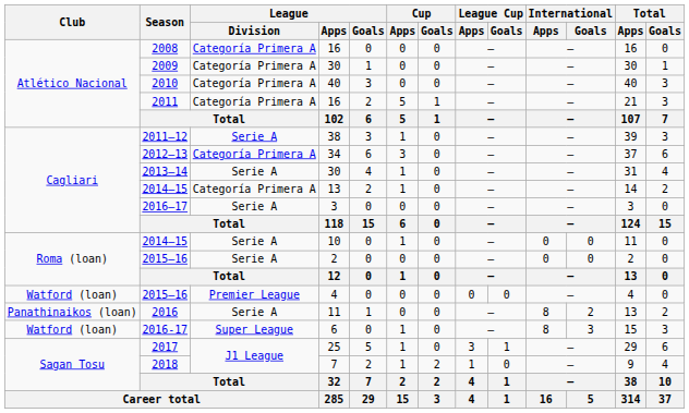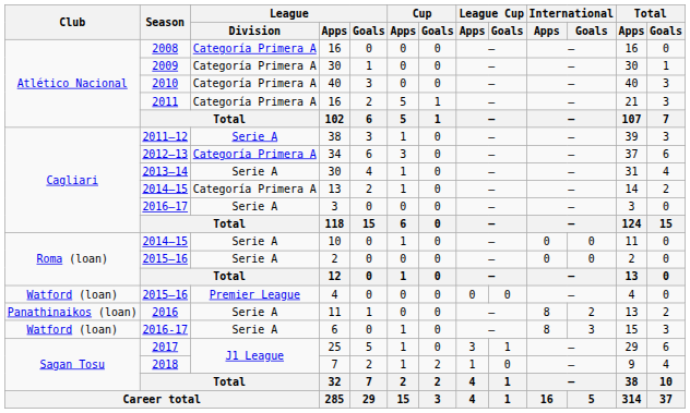 <table class="wikitable" style="text-align: center;">
 <tr>
 <th rowspan=2>Club</th>
 <th rowspan=2>Season</th>
 <th colspan=3>League</th>
 <th colspan=2>Cup</th>
 <th colspan=2>League Cup</th>
 <th colspan=2>International</th>
 <th colspan=2>Total</th>
 </tr>
 <tr>
 <th>Division</th>
 <th>Apps</th>
 <th>Goals</th>
 <th>Apps</th>
 <th>Goals</th>
 <th>Apps</th>
 <th>Goals</th>
 <th>Apps</th>
 <th>Goals</th>
 <th>Apps</th>
 <th>Goals</th>
 </tr>
 <tr>
 <td rowspan=5><a href='#'>Atlético Nacional</a></td>
 <td><a href='#'>2008</a></td>
 <td><a href='#'>Categoría Primera A</a></td>
 <td>16</td>
 <td>0</td>
 <td>0</td>
 <td>0</td>
 <td colspan="2">—</td>
 <td colspan="2">—</td>
 <td>16</td>
 <td>0</td>
 </tr>
 <tr>
 <td><a href='#'>2009</a></td>
 <td>Categoría Primera A</td>
 <td>30</td>
 <td>1</td>
 <td>0</td>
 <td>0</td>
 <td colspan="2">—</td>
 <td colspan="2">—</td>
 <td>30</td>
 <td>1</td>
 </tr>
 <tr>
 <td><a href='#'>2010</a></td>
 <td>Categoría Primera A</td>
 <td>40</td>
 <td>3</td>
 <td>0</td>
 <td>0</td>
 <td colspan="2">—</td>
 <td colspan="2">—</td>
 <td>40</td>
 <td>3</td>
 </tr>
 <tr>
 <td><a href='#'>2011</a></td>
 <td>Categoría Primera A</td>
 <td>16</td>
 <td>2</td>
 <td>5</td>
 <td>1</td>
 <td colspan="2">—</td>
 <td colspan="2">—</td>
 <td>21</td>
 <td>3</td>
 </tr>
 <tr>
 <th colspan=2>Total</th>
 <th>102</th>
 <th>6</th>
 <th>5</th>
 <th>1</th>
 <th colspan="2">—</th>
 <th colspan="2">—</th>
 <th>107</th>
 <th>7</th>
 </tr>
 <tr>
 <td rowspan=6><a href='#'>Cagliari</a></td>
 <td><a href='#'>2011–12</a></td>
 <td><a href='#'>Serie A</a></td>
 <td>38</td>
 <td>3</td>
 <td>1</td>
 <td>0</td>
 <td colspan="2">—</td>
 <td colspan="2">—</td>
 <td>39</td>
 <td>3</td>
 </tr>
 <tr>
 <td><a href='#'>2012–13</a></td>
 <td><a href='#'>Categoría Primera A</a></td>
 <td>34</td>
 <td>6</td>
 <td>3</td>
 <td>0</td>
 <td colspan="2">—</td>
 <td colspan="2">—</td>
 <td>37</td>
 <td>6</td>
 </tr>
 <tr>
 <td><a href='#'>2013–14</a></td>
 <td>Serie A</td>
 <td>30</td>
 <td>4</td>
 <td>1</td>
 <td>0</td>
 <td colspan="2">—</td>
 <td colspan="2">—</td>
 <td>31</td>
 <td>4</td>
 </tr>
 <tr>
 <td><a href='#'>2014–15</a></td>
 <td>Categoría Primera A</td>
 <td>13</td>
 <td>2</td>
 <td>1</td>
 <td>0</td>
 <td colspan="2">—</td>
 <td colspan="2">—</td>
 <td>14</td>
 <td>2</td>
 </tr>
 <tr>
 <td><a href='#'>2016–17</a></td>
 <td>Serie A</td>
 <td>3</td>
 <td>0</td>
 <td>0</td>
 <td>0</td>
 <td colspan="2">—</td>
 <td colspan="2">—</td>
 <td>3</td>
 <td>0</td>
 </tr>
 <tr>
 <th colspan=2>Total</th>
 <th>118</th>
 <th>15</th>
 <th>6</th>
 <th>0</th>
 <th colspan="2">—</th>
 <th colspan="2">—</th>
 <th>124</th>
 <th>15</th>
 </tr>
 <tr>
 <td rowspan=3><a href='#'>Roma</a> (loan)</td>
 <td><a href='#'>2014–15</a></td>
 <td>Serie A</td>
 <td>10</td>
 <td>0</td>
 <td>1</td>
 <td>0</td>
 <td colspan="2">—</td>
 <td>0</td>
 <td>0</td>
 <td>11</td>
 <td>0</td>
 </tr>
 <tr>
 <td><a href='#'>2015–16</a></td>
 <td>Serie A</td>
 <td>2</td>
 <td>0</td>
 <td>0</td>
 <td>0</td>
 <td colspan="2">—</td>
 <td>0</td>
 <td>0</td>
 <td>2</td>
 <td>0</td>
 </tr>
 <tr>
 <th colspan=2>Total</th>
 <th>12</th>
 <th>0</th>
 <th>1</th>
 <th>0</th>
 <th colspan="2">—</th>
 <th colspan="2">—</th>
 <th>13</th>
 <th>0</th>
 </tr>
 <tr>
 <td><a href='#'>Watford</a> (loan)</td>
 <td><a href='#'>2015–16</a></td>
 <td><a href='#'>Premier League</a></td>
 <td>4</td>
 <td>0</td>
 <td>0</td>
 <td>0</td>
 <td>0</td>
 <td>0</td>
 <td colspan="2">—</td>
 <td>4</td>
 <td>0</td>
 </tr>
 <tr>
 <td><a href='#'>Panathinaikos</a> (loan)</td>
 <td><a href='#'>2016</a></td>
 <td>Serie A</td>
 <td>11</td>
 <td>1</td>
 <td>0</td>
 <td>0</td>
 <td colspan="2">—</td>
 <td>8</td>
 <td>2</td>
 <td>13</td>
 <td>2</td>
 </tr>
 <tr>
 <td><a href='#'>Watford</a> (loan)</td>
 <td><a href='#'>2016-17</a></td>
-<td><a href='#'>Super League</a></td>
+<td>Serie A</td>
 <td>6</td>
 <td>0</td>
 <td>1</td>
 <td>0</td>
 <td colspan="2">—</td>
 <td>8</td>
 <td>3</td>
 <td>15</td>
 <td>3</td>
 </tr>
 <tr>
 <td rowspan=3><a href='#'>Sagan Tosu</a></td>
 <td><a href='#'>2017</a></td>
 <td rowspan=2><a href='#'>J1 League</a></td>
 <td>25</td>
 <td>5</td>
 <td>1</td>
 <td>0</td>
 <td>3</td>
 <td>1</td>
 <td colspan="2">—</td>
 <td>29</td>
 <td>6</td>
 </tr>
 <tr>
 <td><a href='#'>2018</a></td>
 <td>7</td>
 <td>2</td>
 <td>1</td>
 <td>2</td>
 <td>1</td>
 <td>0</td>
 <td colspan="2">—</td>
 <td>9</td>
 <td>4</td>
 </tr>
 <tr>
 <th colspan=2>Total</th>
 <th>32</th>
 <th>7</th>
 <th>2</th>
 <th>2</th>
 <th>4</th>
 <th>1</th>
 <th colspan="2">—</th>
 <th>38</th>
 <th>10</th>
 </tr>
 <tr>
 <th colspan=3>Career total</th>
 <th>285</th>
 <th>29</th>
 <th>15</th>
 <th>3</th>
 <th>4</th>
 <th>1</th>
 <th>16</th>
 <th>5</th>
 <th>314</th>
 <th>37</th>
 </tr>
 </table>
